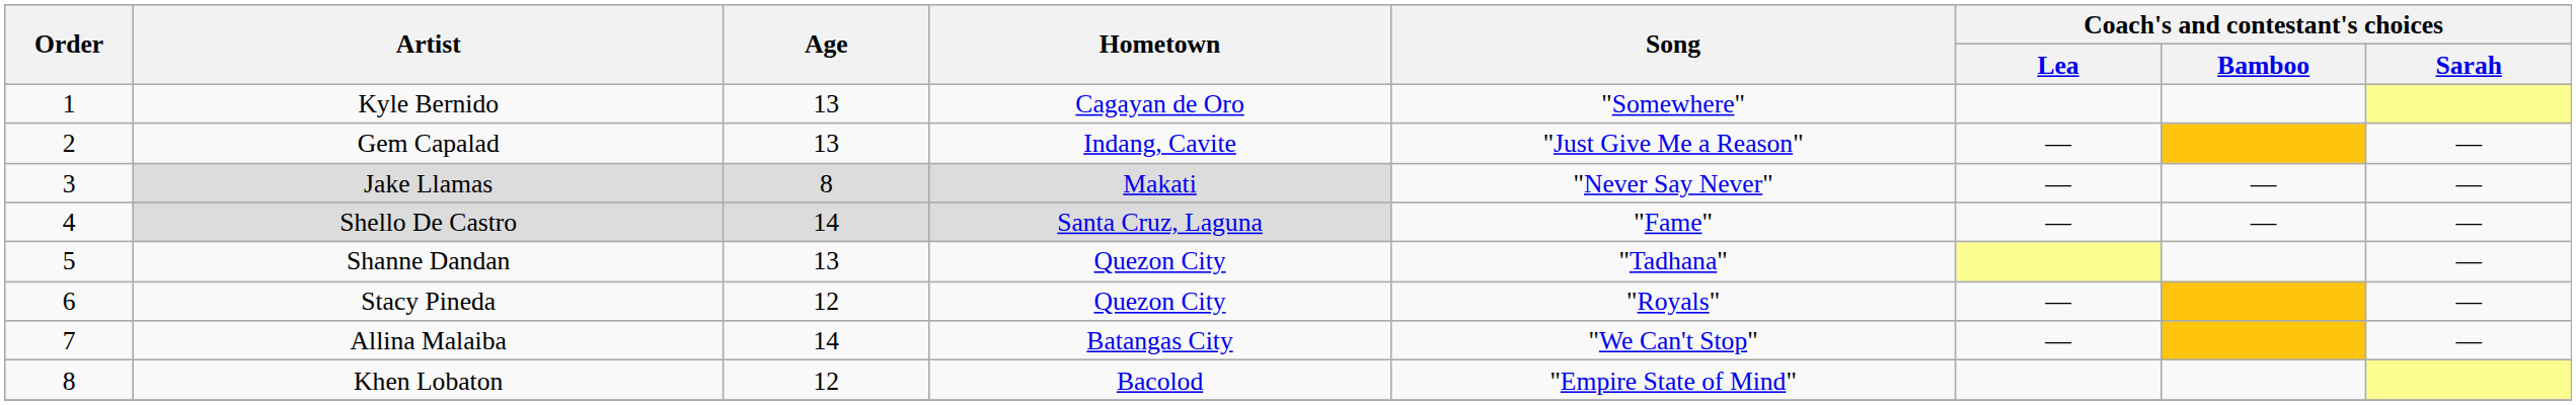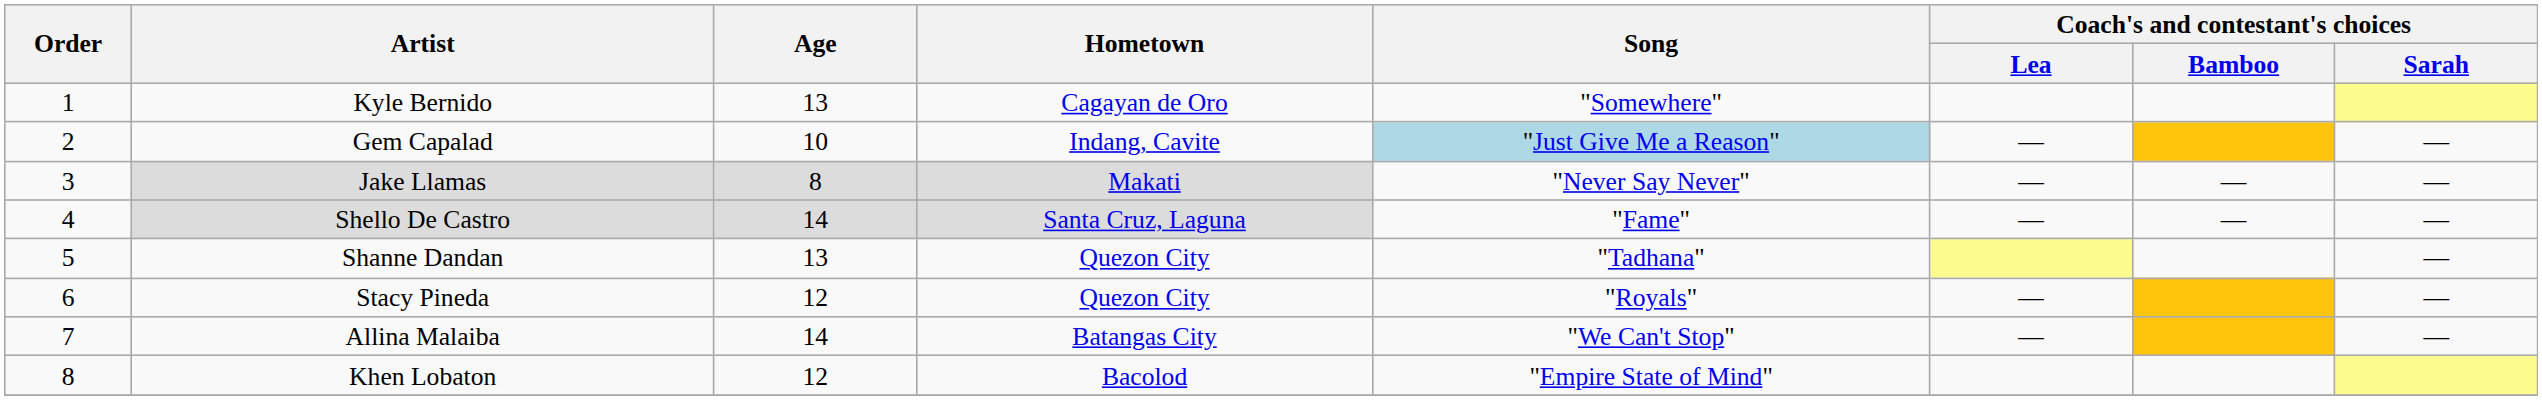 <table class="wikitable" style="text-align:center; line-height:17px; font-size:100%; width:100%;">
 <tr>
 <th scope="col" rowspan="2" width="05%">Order</th>
 <th scope="col" rowspan="2" width="23%">Artist</th>
 <th scope="col" rowspan="2" width="08%">Age</th>
 <th scope="col" rowspan="2" width="18%">Hometown</th>
 <th scope="col" rowspan="2" width="22%">Song</th>
 <th scope="col" colspan="3" width="24%">Coach's and contestant's choices</th>
 </tr>
 <tr>
 <th width="08%"><a href='#'>Lea</a></th>
 <th width="08%"><a href='#'>Bamboo</a></th>
 <th width="08%"><a href='#'>Sarah</a></th>
 </tr>
 <tr>
 <td scope="row">1</td>
 <td>Kyle Bernido</td>
 <td>13</td>
 <td><a href='#'>Cagayan de Oro</a></td>
 <td>"<a href='#'>Somewhere</a>"</td>
 <td><strong></strong></td>
 <td><strong></strong></td>
 <td style="background:#fdfc8f;"><strong></strong></td>
 </tr>
 <tr>
 <td scope="row">2</td>
 <td>Gem Capalad</td>
-<td>13</td>
+<td>10</td>
 <td><a href='#'>Indang, Cavite</a></td>
-<td>"<a href='#'>Just Give Me a Reason</a>"</td>
+<td style="background: lightblue;">"<a href='#'>Just Give Me a Reason</a>"</td>
 <td>—</td>
 <td style="background:#FFC40C;"><strong></strong></td>
 <td>—</td>
 </tr>
 <tr>
 <td scope="row">3</td>
 <td style="background:#DCDCDC;">Jake Llamas</td>
 <td style="background:#DCDCDC;">8</td>
 <td style="background:#DCDCDC;"><a href='#'>Makati</a></td>
 <td>"<a href='#'>Never Say Never</a>"</td>
 <td>—</td>
 <td>—</td>
 <td>—</td>
 </tr>
 <tr>
 <td scope="row">4</td>
 <td style="background:#DCDCDC;">Shello De Castro</td>
 <td style="background:#DCDCDC;">14</td>
 <td style="background:#DCDCDC;"><a href='#'>Santa Cruz, Laguna</a></td>
 <td>"<a href='#'>Fame</a>"</td>
 <td>—</td>
 <td>—</td>
 <td>—</td>
 </tr>
 <tr>
 <td scope="row">5</td>
 <td>Shanne Dandan</td>
 <td>13</td>
 <td><a href='#'>Quezon City</a></td>
 <td>"<a href='#'>Tadhana</a>"</td>
 <td style="background:#fdfc8f;"><strong></strong></td>
 <td><strong></strong></td>
 <td>—</td>
 </tr>
 <tr>
 <td scope="row">6</td>
 <td>Stacy Pineda</td>
 <td>12</td>
 <td><a href='#'>Quezon City</a></td>
 <td>"<a href='#'>Royals</a>"</td>
 <td>—</td>
 <td style="background:#FFC40C;"><strong></strong></td>
 <td>—</td>
 </tr>
 <tr>
 <td scope="row">7</td>
 <td>Allina Malaiba</td>
 <td>14</td>
 <td><a href='#'>Batangas City</a></td>
 <td>"<a href='#'>We Can't Stop</a>"</td>
 <td>—</td>
 <td style="background:#FFC40C;"><strong></strong></td>
 <td>—</td>
 </tr>
 <tr>
 <td scope="row">8</td>
 <td>Khen Lobaton</td>
 <td>12</td>
 <td><a href='#'>Bacolod</a></td>
 <td>"<a href='#'>Empire State of Mind</a>"</td>
 <td><strong></strong></td>
 <td><strong></strong></td>
 <td style="background:#fdfc8f;"><strong></strong></td>
 </tr>
 <tr>
 </tr>
 </table>
